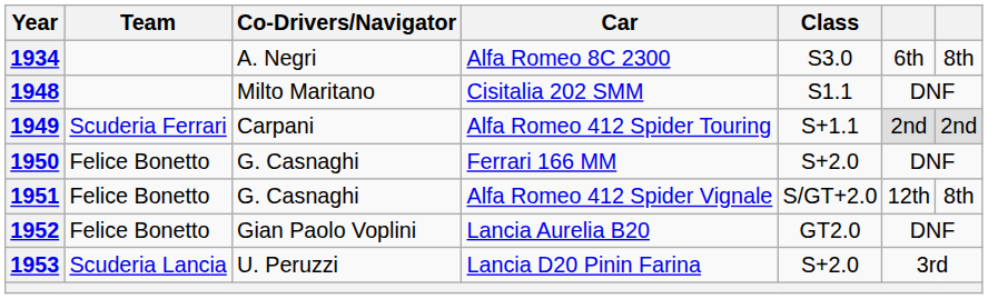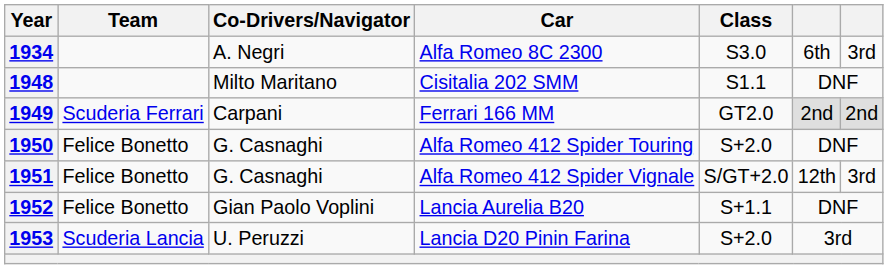 <table class="wikitable" style="text-align:center; font-size:90%">
 <tr>
 <th>Year</th>
 <th>Team</th>
 <th>Co-Drivers/Navigator</th>
 <th>Car</th>
 <th>Class</th>
 <th></th>
 <th></th>
 </tr>
 <tr>
 <th><a href='#'>1934</a></th>
 <td align="left"></td>
 <td align="left"> A. Negri</td>
 <td align="left"><a href='#'>Alfa Romeo 8C 2300</a></td>
 <td>S3.0</td>
 <td>6th</td>
-<td>8th</td>
+<td>3rd</td>
 </tr>
 <tr>
 <th><a href='#'>1948</a></th>
 <td align="left"></td>
 <td align="left"> Milto Maritano</td>
 <td align="left"><a href='#'>Cisitalia 202 SMM</a></td>
 <td>S1.1</td>
 <td colspan=2>DNF</td>
 </tr>
 <tr>
 <th><a href='#'>1949</a></th>
 <td align="left"> <a href='#'>Scuderia Ferrari</a></td>
 <td align="left"> Carpani</td>
-<td align="left"><a href='#'>Alfa Romeo 412 Spider Touring</a></td>
-<td>S+1.1</td>
+<td align="left"><a href='#'>Ferrari 166 MM</a></td>
+<td>GT2.0</td>
 <td style="background:#dfdfdf;">2nd</td>
 <td style="background:#dfdfdf;">2nd</td>
 </tr>
 <tr>
 <th><a href='#'>1950</a></th>
 <td align="left"> Felice Bonetto</td>
 <td align="left"> G. Casnaghi</td>
-<td align="left"><a href='#'>Ferrari 166 MM</a></td>
+<td align="left"><a href='#'>Alfa Romeo 412 Spider Touring</a></td>
 <td>S+2.0</td>
 <td colspan=2>DNF</td>
 </tr>
 <tr>
 <th><a href='#'>1951</a></th>
 <td align="left"> Felice Bonetto</td>
 <td align="left"> G. Casnaghi</td>
 <td align="left"><a href='#'>Alfa Romeo 412 Spider Vignale</a></td>
 <td>S/GT+2.0</td>
 <td>12th</td>
-<td>8th</td>
+<td>3rd</td>
 </tr>
 <tr>
 <th><a href='#'>1952</a></th>
 <td align="left"> Felice Bonetto</td>
 <td align="left"> Gian Paolo Voplini</td>
 <td align="left"><a href='#'>Lancia Aurelia B20</a></td>
-<td>GT2.0</td>
+<td>S+1.1</td>
 <td colspan=2>DNF</td>
 </tr>
 <tr>
 <th><a href='#'>1953</a></th>
 <td align="left"> <a href='#'>Scuderia Lancia</a></td>
 <td align="left"> U. Peruzzi</td>
 <td align="left"><a href='#'>Lancia D20 Pinin Farina</a></td>
 <td>S+2.0</td>
 <td colspan=2>3rd</td>
 </tr>
 <tr>
 <th colspan="7"></th>
 </tr>
 </table>
